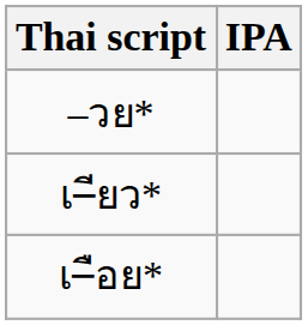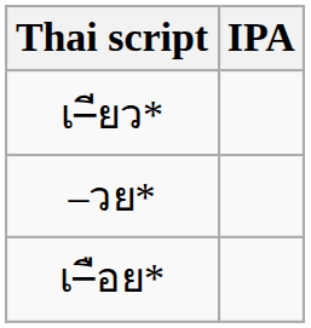 <table class="wikitable" style="text-align:center">
 <tr>
 <th>Thai script</th>
 <th>IPA</th>
 </tr>
 <tr>
-<td>–วย*</td>
+<td>เ–ียว*</td>
 <td></td>
 </tr>
 <tr>
-<td>เ–ียว*</td>
+<td>–วย*</td>
 <td></td>
 </tr>
 <tr>
 <td>เ–ือย*</td>
 <td></td>
 </tr>
 </table>
